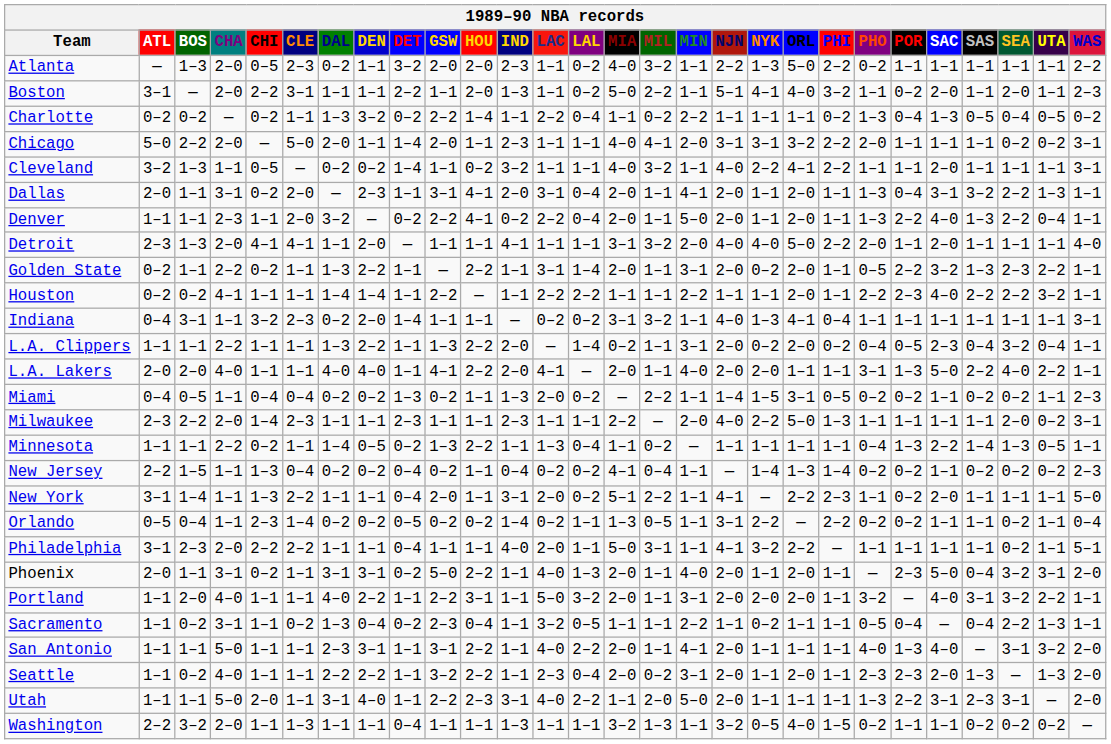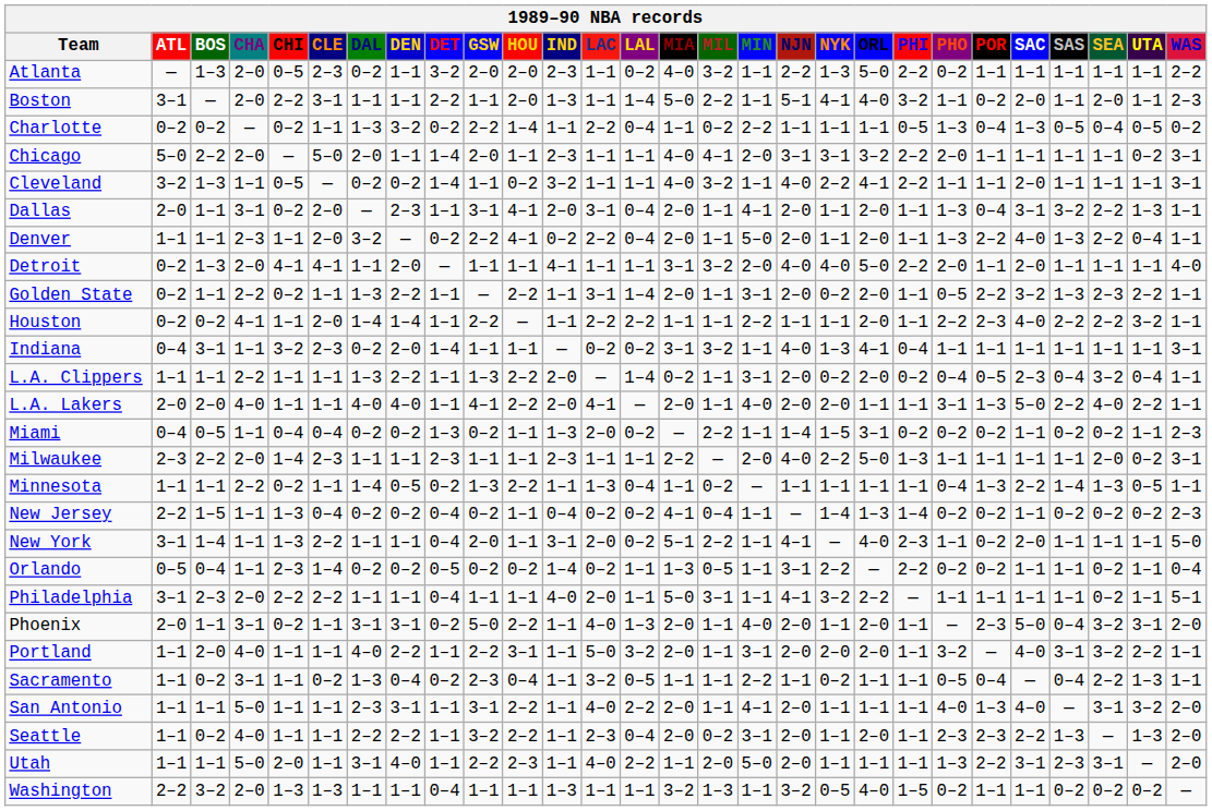 <table class="wikitable" style="font-size:95%; text-align:center;">
 <tr>
 <th colspan=28>1989–90 NBA records</th>
 </tr>
 <tr>
 <th width=100>Team</th>
 <th style="background:#FF0000;color:#FFFFFF;width=35">ATL</th>
 <th style="background:#006400;color:#FFFFFF;width=35">BOS</th>
 <th style="background:#008080;color:#800080;width=35">CHA</th>
 <th style="background:#FF0000;color:#000000;width=35">CHI</th>
 <th style="background:#000080;color:#FF8C00;width=35">CLE</th>
 <th style="background:#008000;color:#00008B;width=35">DAL</th>
 <th style="background:#0000CD;color:#FFD700;width=35">DEN</th>
 <th style="background:#0000FF;color:#FF0000;width=35">DET</th>
 <th style="background:#0000FF;color:#FFD700;width=35">GSW</th>
 <th style="background:#FF0000;color:#FFD700;width=35">HOU</th>
 <th style="background:#000080;color:#FFD700;width=35">IND</th>
 <th style="background:#F9160D;color:#1A2E8B;width=35">LAC</th>
 <th style="background:#800080;color:#FFD700;width=35">LAL</th>
 <th style="background:#000000;color:#8B0000;width=35">MIA</th>
 <th style="background:#006400;color:#B22222;width=35">MIL</th>
 <th style="background:#0000FF;color:#228B22;width=35">MIN</th>
 <th style="background:#B0170C;color:#00056D;width=35">NJN</th>
 <th style="background:#0000FF;color:#FF8C00;width=35">NYK</th>
 <th style="background:#0000FF;color:#000000;width=35">ORL</th>
 <th style="background:#FF0000;color:#0000FF;width=35">PHI</th>
 <th style="background:#800080;color:#FF4500;width=35">PHO</th>
 <th style="background:#000000;color:#FF0000;width=35">POR</th>
 <th style="background:#0000FF;color:#FFFFFF;width=35">SAC</th>
 <th style="background:#000000;color:#C0C0C0;width=35">SAS</th>
 <th style="background:#005831;color:#FFC322;width=35">SEA</th>
 <th style="background:#36004A;color:#FFFF00;width=35">UTA</th>
 <th style="background:#DC143C;color:#0000CD;width=35">WAS</th>
 </tr>
 <tr>
 <td style="text-align:left;"><a href='#'>Atlanta</a></td>
 <td>—</td>
 <td>1–3</td>
 <td>2–0</td>
 <td>0–5</td>
 <td>2–3</td>
 <td>0–2</td>
 <td>1–1</td>
 <td>3–2</td>
 <td>2–0</td>
 <td>2–0</td>
 <td>2–3</td>
 <td>1–1</td>
 <td>0–2</td>
 <td>4–0</td>
 <td>3–2</td>
 <td>1–1</td>
 <td>2–2</td>
 <td>1–3</td>
 <td>5–0</td>
 <td>2–2</td>
 <td>0–2</td>
 <td>1–1</td>
 <td>1–1</td>
 <td>1–1</td>
 <td>1–1</td>
 <td>1–1</td>
 <td>2–2</td>
 </tr>
 <tr>
 <td style="text-align:left;"><a href='#'>Boston</a></td>
 <td>3–1</td>
 <td>—</td>
 <td>2–0</td>
 <td>2–2</td>
 <td>3–1</td>
 <td>1–1</td>
 <td>1–1</td>
 <td>2–2</td>
 <td>1–1</td>
 <td>2–0</td>
 <td>1–3</td>
 <td>1–1</td>
-<td>0–2</td>
+<td>1–4</td>
 <td>5–0</td>
 <td>2–2</td>
 <td>1–1</td>
 <td>5–1</td>
 <td>4–1</td>
 <td>4–0</td>
 <td>3–2</td>
 <td>1–1</td>
 <td>0–2</td>
 <td>2–0</td>
 <td>1–1</td>
 <td>2–0</td>
 <td>1–1</td>
 <td>2–3</td>
 </tr>
 <tr>
 <td style="text-align:left;"><a href='#'>Charlotte</a></td>
 <td>0–2</td>
 <td>0–2</td>
 <td>—</td>
 <td>0–2</td>
 <td>1–1</td>
 <td>1–3</td>
 <td>3–2</td>
 <td>0–2</td>
 <td>2–2</td>
 <td>1–4</td>
 <td>1–1</td>
 <td>2–2</td>
 <td>0–4</td>
 <td>1–1</td>
 <td>0–2</td>
 <td>2–2</td>
 <td>1–1</td>
 <td>1–1</td>
 <td>1–1</td>
-<td>0–2</td>
+<td>0–5</td>
 <td>1–3</td>
 <td>0–4</td>
 <td>1–3</td>
 <td>0–5</td>
 <td>0–4</td>
 <td>0–5</td>
 <td>0–2</td>
 </tr>
 <tr>
 <td style="text-align:left;"><a href='#'>Chicago</a></td>
 <td>5–0</td>
 <td>2–2</td>
 <td>2–0</td>
 <td>—</td>
 <td>5–0</td>
 <td>2–0</td>
 <td>1–1</td>
 <td>1–4</td>
 <td>2–0</td>
 <td>1–1</td>
 <td>2–3</td>
 <td>1–1</td>
 <td>1–1</td>
 <td>4–0</td>
 <td>4–1</td>
 <td>2–0</td>
 <td>3–1</td>
 <td>3–1</td>
 <td>3–2</td>
 <td>2–2</td>
 <td>2–0</td>
 <td>1–1</td>
 <td>1–1</td>
 <td>1–1</td>
-<td>0–2</td>
+<td>1–1</td>
 <td>0–2</td>
 <td>3–1</td>
 </tr>
 <tr>
 <td style="text-align:left;"><a href='#'>Cleveland</a></td>
 <td>3–2</td>
 <td>1–3</td>
 <td>1–1</td>
 <td>0–5</td>
 <td>—</td>
 <td>0–2</td>
 <td>0–2</td>
 <td>1–4</td>
 <td>1–1</td>
 <td>0–2</td>
 <td>3–2</td>
 <td>1–1</td>
 <td>1–1</td>
 <td>4–0</td>
 <td>3–2</td>
 <td>1–1</td>
 <td>4–0</td>
 <td>2–2</td>
 <td>4–1</td>
 <td>2–2</td>
 <td>1–1</td>
 <td>1–1</td>
 <td>2–0</td>
 <td>1–1</td>
 <td>1–1</td>
 <td>1–1</td>
 <td>3–1</td>
 </tr>
 <tr>
 <td style="text-align:left;"><a href='#'>Dallas</a></td>
 <td>2–0</td>
 <td>1–1</td>
 <td>3–1</td>
 <td>0–2</td>
 <td>2–0</td>
 <td>—</td>
 <td>2–3</td>
 <td>1–1</td>
 <td>3–1</td>
 <td>4–1</td>
 <td>2–0</td>
 <td>3–1</td>
 <td>0–4</td>
 <td>2–0</td>
 <td>1–1</td>
 <td>4–1</td>
 <td>2–0</td>
 <td>1–1</td>
 <td>2–0</td>
 <td>1–1</td>
 <td>1–3</td>
 <td>0–4</td>
 <td>3–1</td>
 <td>3–2</td>
 <td>2–2</td>
 <td>1–3</td>
 <td>1–1</td>
 </tr>
 <tr>
 <td style="text-align:left;"><a href='#'>Denver</a></td>
 <td>1–1</td>
 <td>1–1</td>
 <td>2–3</td>
 <td>1–1</td>
 <td>2–0</td>
 <td>3–2</td>
 <td>—</td>
 <td>0–2</td>
 <td>2–2</td>
 <td>4–1</td>
 <td>0–2</td>
 <td>2–2</td>
 <td>0–4</td>
 <td>2–0</td>
 <td>1–1</td>
 <td>5–0</td>
 <td>2–0</td>
 <td>1–1</td>
 <td>2–0</td>
 <td>1–1</td>
 <td>1–3</td>
 <td>2–2</td>
 <td>4–0</td>
 <td>1–3</td>
 <td>2–2</td>
 <td>0–4</td>
 <td>1–1</td>
 </tr>
 <tr>
 <td style="text-align:left;"><a href='#'>Detroit</a></td>
-<td>2–3</td>
+<td>0–2</td>
 <td>1–3</td>
 <td>2–0</td>
 <td>4–1</td>
 <td>4–1</td>
 <td>1–1</td>
 <td>2–0</td>
 <td>—</td>
 <td>1–1</td>
 <td>1–1</td>
 <td>4–1</td>
 <td>1–1</td>
 <td>1–1</td>
 <td>3–1</td>
 <td>3–2</td>
 <td>2–0</td>
 <td>4–0</td>
 <td>4–0</td>
 <td>5–0</td>
 <td>2–2</td>
 <td>2–0</td>
 <td>1–1</td>
 <td>2–0</td>
 <td>1–1</td>
 <td>1–1</td>
 <td>1–1</td>
 <td>4–0</td>
 </tr>
 <tr>
 <td style="text-align:left;"><a href='#'>Golden State</a></td>
 <td>0–2</td>
 <td>1–1</td>
 <td>2–2</td>
 <td>0–2</td>
 <td>1–1</td>
 <td>1–3</td>
 <td>2–2</td>
 <td>1–1</td>
 <td>—</td>
 <td>2–2</td>
 <td>1–1</td>
 <td>3–1</td>
 <td>1–4</td>
 <td>2–0</td>
 <td>1–1</td>
 <td>3–1</td>
 <td>2–0</td>
 <td>0–2</td>
 <td>2–0</td>
 <td>1–1</td>
 <td>0–5</td>
 <td>2–2</td>
 <td>3–2</td>
 <td>1–3</td>
 <td>2–3</td>
 <td>2–2</td>
 <td>1–1</td>
 </tr>
 <tr>
 <td style="text-align:left;"><a href='#'>Houston</a></td>
 <td>0–2</td>
 <td>0–2</td>
 <td>4–1</td>
 <td>1–1</td>
-<td>1–1</td>
+<td>2–0</td>
 <td>1–4</td>
 <td>1–4</td>
 <td>1–1</td>
 <td>2–2</td>
 <td>—</td>
 <td>1–1</td>
 <td>2–2</td>
 <td>2–2</td>
 <td>1–1</td>
 <td>1–1</td>
 <td>2–2</td>
 <td>1–1</td>
 <td>1–1</td>
 <td>2–0</td>
 <td>1–1</td>
 <td>2–2</td>
 <td>2–3</td>
 <td>4–0</td>
 <td>2–2</td>
 <td>2–2</td>
 <td>3–2</td>
 <td>1–1</td>
 </tr>
 <tr>
 <td style="text-align:left;"><a href='#'>Indiana</a></td>
 <td>0–4</td>
 <td>3–1</td>
 <td>1–1</td>
 <td>3–2</td>
 <td>2–3</td>
 <td>0–2</td>
 <td>2–0</td>
 <td>1–4</td>
 <td>1–1</td>
 <td>1–1</td>
 <td>—</td>
 <td>0–2</td>
 <td>0–2</td>
 <td>3–1</td>
 <td>3–2</td>
 <td>1–1</td>
 <td>4–0</td>
 <td>1–3</td>
 <td>4–1</td>
 <td>0–4</td>
 <td>1–1</td>
 <td>1–1</td>
 <td>1–1</td>
 <td>1–1</td>
 <td>1–1</td>
 <td>1–1</td>
 <td>3–1</td>
 </tr>
 <tr>
 <td style="text-align:left;"><a href='#'>L.A. Clippers</a></td>
 <td>1–1</td>
 <td>1–1</td>
 <td>2–2</td>
 <td>1–1</td>
 <td>1–1</td>
 <td>1–3</td>
 <td>2–2</td>
 <td>1–1</td>
 <td>1–3</td>
 <td>2–2</td>
 <td>2–0</td>
 <td>—</td>
 <td>1–4</td>
 <td>0–2</td>
 <td>1–1</td>
 <td>3–1</td>
 <td>2–0</td>
 <td>0–2</td>
 <td>2–0</td>
 <td>0–2</td>
 <td>0–4</td>
 <td>0–5</td>
 <td>2–3</td>
 <td>0–4</td>
 <td>3–2</td>
 <td>0–4</td>
 <td>1–1</td>
 </tr>
 <tr>
 <td style="text-align:left;"><a href='#'>L.A. Lakers</a></td>
 <td>2–0</td>
 <td>2–0</td>
 <td>4–0</td>
 <td>1–1</td>
 <td>1–1</td>
 <td>4–0</td>
 <td>4–0</td>
 <td>1–1</td>
 <td>4–1</td>
 <td>2–2</td>
 <td>2–0</td>
 <td>4–1</td>
 <td>—</td>
 <td>2–0</td>
 <td>1–1</td>
 <td>4–0</td>
 <td>2–0</td>
 <td>2–0</td>
 <td>1–1</td>
 <td>1–1</td>
 <td>3–1</td>
 <td>1–3</td>
 <td>5–0</td>
 <td>2–2</td>
 <td>4–0</td>
 <td>2–2</td>
 <td>1–1</td>
 </tr>
 <tr>
 <td style="text-align:left;"><a href='#'>Miami</a></td>
 <td>0–4</td>
 <td>0–5</td>
 <td>1–1</td>
 <td>0–4</td>
 <td>0–4</td>
 <td>0–2</td>
 <td>0–2</td>
 <td>1–3</td>
 <td>0–2</td>
 <td>1–1</td>
 <td>1–3</td>
 <td>2–0</td>
 <td>0–2</td>
 <td>—</td>
 <td>2–2</td>
 <td>1–1</td>
 <td>1–4</td>
 <td>1–5</td>
 <td>3–1</td>
-<td>0–5</td>
+<td>0–2</td>
 <td>0–2</td>
 <td>0–2</td>
 <td>1–1</td>
 <td>0–2</td>
 <td>0–2</td>
 <td>1–1</td>
 <td>2–3</td>
 </tr>
 <tr>
 <td style="text-align:left;"><a href='#'>Milwaukee</a></td>
 <td>2–3</td>
 <td>2–2</td>
 <td>2–0</td>
 <td>1–4</td>
 <td>2–3</td>
 <td>1–1</td>
 <td>1–1</td>
 <td>2–3</td>
 <td>1–1</td>
 <td>1–1</td>
 <td>2–3</td>
 <td>1–1</td>
 <td>1–1</td>
 <td>2–2</td>
 <td>—</td>
 <td>2–0</td>
 <td>4–0</td>
 <td>2–2</td>
 <td>5–0</td>
 <td>1–3</td>
 <td>1–1</td>
 <td>1–1</td>
 <td>1–1</td>
 <td>1–1</td>
 <td>2–0</td>
 <td>0–2</td>
 <td>3–1</td>
 </tr>
 <tr>
 <td style="text-align:left;"><a href='#'>Minnesota</a></td>
 <td>1–1</td>
 <td>1–1</td>
 <td>2–2</td>
 <td>0–2</td>
 <td>1–1</td>
 <td>1–4</td>
 <td>0–5</td>
 <td>0–2</td>
 <td>1–3</td>
 <td>2–2</td>
 <td>1–1</td>
 <td>1–3</td>
 <td>0–4</td>
 <td>1–1</td>
 <td>0–2</td>
 <td>—</td>
 <td>1–1</td>
 <td>1–1</td>
 <td>1–1</td>
 <td>1–1</td>
 <td>0–4</td>
 <td>1–3</td>
 <td>2–2</td>
 <td>1–4</td>
 <td>1–3</td>
 <td>0–5</td>
 <td>1–1</td>
 </tr>
 <tr>
 <td style="text-align:left;"><a href='#'>New Jersey</a></td>
 <td>2–2</td>
 <td>1–5</td>
 <td>1–1</td>
 <td>1–3</td>
 <td>0–4</td>
 <td>0–2</td>
 <td>0–2</td>
 <td>0–4</td>
 <td>0–2</td>
 <td>1–1</td>
 <td>0–4</td>
 <td>0–2</td>
 <td>0–2</td>
 <td>4–1</td>
 <td>0–4</td>
 <td>1–1</td>
 <td>—</td>
 <td>1–4</td>
 <td>1–3</td>
 <td>1–4</td>
 <td>0–2</td>
 <td>0–2</td>
 <td>1–1</td>
 <td>0–2</td>
 <td>0–2</td>
 <td>0–2</td>
 <td>2–3</td>
 </tr>
 <tr>
 <td style="text-align:left;"><a href='#'>New York</a></td>
 <td>3–1</td>
 <td>1–4</td>
 <td>1–1</td>
 <td>1–3</td>
 <td>2–2</td>
 <td>1–1</td>
 <td>1–1</td>
 <td>0–4</td>
 <td>2–0</td>
 <td>1–1</td>
 <td>3–1</td>
 <td>2–0</td>
 <td>0–2</td>
 <td>5–1</td>
 <td>2–2</td>
 <td>1–1</td>
 <td>4–1</td>
 <td>—</td>
-<td>2–2</td>
+<td>4–0</td>
 <td>2–3</td>
 <td>1–1</td>
 <td>0–2</td>
 <td>2–0</td>
 <td>1–1</td>
 <td>1–1</td>
 <td>1–1</td>
 <td>5–0</td>
 </tr>
 <tr>
 <td style="text-align:left;"><a href='#'>Orlando</a></td>
 <td>0–5</td>
 <td>0–4</td>
 <td>1–1</td>
 <td>2–3</td>
 <td>1–4</td>
 <td>0–2</td>
 <td>0–2</td>
 <td>0–5</td>
 <td>0–2</td>
 <td>0–2</td>
 <td>1–4</td>
 <td>0–2</td>
 <td>1–1</td>
 <td>1–3</td>
 <td>0–5</td>
 <td>1–1</td>
 <td>3–1</td>
 <td>2–2</td>
 <td>—</td>
 <td>2–2</td>
 <td>0–2</td>
 <td>0–2</td>
 <td>1–1</td>
 <td>1–1</td>
 <td>0–2</td>
 <td>1–1</td>
 <td>0–4</td>
 </tr>
 <tr>
 <td style="text-align:left;"><a href='#'>Philadelphia</a></td>
 <td>3–1</td>
 <td>2–3</td>
 <td>2–0</td>
 <td>2–2</td>
 <td>2–2</td>
 <td>1–1</td>
 <td>1–1</td>
 <td>0–4</td>
 <td>1–1</td>
 <td>1–1</td>
 <td>4–0</td>
 <td>2–0</td>
 <td>1–1</td>
 <td>5–0</td>
 <td>3–1</td>
 <td>1–1</td>
 <td>4–1</td>
 <td>3–2</td>
 <td>2–2</td>
 <td>—</td>
 <td>1–1</td>
 <td>1–1</td>
 <td>1–1</td>
 <td>1–1</td>
 <td>0–2</td>
 <td>1–1</td>
 <td>5–1</td>
 </tr>
 <tr>
 <td style="text-align:left;">Phoenix</td>
 <td>2–0</td>
 <td>1–1</td>
 <td>3–1</td>
 <td>0–2</td>
 <td>1–1</td>
 <td>3–1</td>
 <td>3–1</td>
 <td>0–2</td>
 <td>5–0</td>
 <td>2–2</td>
 <td>1–1</td>
 <td>4–0</td>
 <td>1–3</td>
 <td>2–0</td>
 <td>1–1</td>
 <td>4–0</td>
 <td>2–0</td>
 <td>1–1</td>
 <td>2–0</td>
 <td>1–1</td>
 <td>—</td>
 <td>2–3</td>
 <td>5–0</td>
 <td>0–4</td>
 <td>3–2</td>
 <td>3–1</td>
 <td>2–0</td>
 </tr>
 <tr>
 <td style="text-align:left;"><a href='#'>Portland</a></td>
 <td>1–1</td>
 <td>2–0</td>
 <td>4–0</td>
 <td>1–1</td>
 <td>1–1</td>
 <td>4–0</td>
 <td>2–2</td>
 <td>1–1</td>
 <td>2–2</td>
 <td>3–1</td>
 <td>1–1</td>
 <td>5–0</td>
 <td>3–2</td>
 <td>2–0</td>
 <td>1–1</td>
 <td>3–1</td>
 <td>2–0</td>
 <td>2–0</td>
 <td>2–0</td>
 <td>1–1</td>
 <td>3–2</td>
 <td>—</td>
 <td>4–0</td>
 <td>3–1</td>
 <td>3–2</td>
 <td>2–2</td>
 <td>1–1</td>
 </tr>
 <tr>
 <td style="text-align:left;"><a href='#'>Sacramento</a></td>
 <td>1–1</td>
 <td>0–2</td>
 <td>3–1</td>
 <td>1–1</td>
 <td>0–2</td>
 <td>1–3</td>
 <td>0–4</td>
 <td>0–2</td>
 <td>2–3</td>
 <td>0–4</td>
 <td>1–1</td>
 <td>3–2</td>
 <td>0–5</td>
 <td>1–1</td>
 <td>1–1</td>
 <td>2–2</td>
 <td>1–1</td>
 <td>0–2</td>
 <td>1–1</td>
 <td>1–1</td>
 <td>0–5</td>
 <td>0–4</td>
 <td>—</td>
 <td>0–4</td>
 <td>2–2</td>
 <td>1–3</td>
 <td>1–1</td>
 </tr>
 <tr>
 <td style="text-align:left;"><a href='#'>San Antonio</a></td>
 <td>1–1</td>
 <td>1–1</td>
 <td>5–0</td>
 <td>1–1</td>
 <td>1–1</td>
 <td>2–3</td>
 <td>3–1</td>
 <td>1–1</td>
 <td>3–1</td>
 <td>2–2</td>
 <td>1–1</td>
 <td>4–0</td>
 <td>2–2</td>
 <td>2–0</td>
 <td>1–1</td>
 <td>4–1</td>
 <td>2–0</td>
 <td>1–1</td>
 <td>1–1</td>
 <td>1–1</td>
 <td>4–0</td>
 <td>1–3</td>
 <td>4–0</td>
 <td>—</td>
 <td>3–1</td>
 <td>3–2</td>
 <td>2–0</td>
 </tr>
 <tr>
 <td style="text-align:left;"><a href='#'>Seattle</a></td>
 <td>1–1</td>
 <td>0–2</td>
 <td>4–0</td>
 <td>1–1</td>
 <td>1–1</td>
 <td>2–2</td>
 <td>2–2</td>
 <td>1–1</td>
 <td>3–2</td>
 <td>2–2</td>
 <td>1–1</td>
 <td>2–3</td>
 <td>0–4</td>
 <td>2–0</td>
 <td>0–2</td>
 <td>3–1</td>
 <td>2–0</td>
 <td>1–1</td>
 <td>2–0</td>
 <td>1–1</td>
 <td>2–3</td>
 <td>2–3</td>
-<td>2–0</td>
+<td>2–2</td>
 <td>1–3</td>
 <td>—</td>
 <td>1–3</td>
 <td>2–0</td>
 </tr>
 <tr>
 <td style="text-align:left;"><a href='#'>Utah</a></td>
 <td>1–1</td>
 <td>1–1</td>
 <td>5–0</td>
 <td>2–0</td>
 <td>1–1</td>
 <td>3–1</td>
 <td>4–0</td>
 <td>1–1</td>
 <td>2–2</td>
 <td>2–3</td>
-<td>3–1</td>
+<td>1–1</td>
 <td>4–0</td>
 <td>2–2</td>
 <td>1–1</td>
 <td>2–0</td>
 <td>5–0</td>
 <td>2–0</td>
 <td>1–1</td>
 <td>1–1</td>
 <td>1–1</td>
 <td>1–3</td>
 <td>2–2</td>
 <td>3–1</td>
 <td>2–3</td>
 <td>3–1</td>
 <td>—</td>
 <td>2–0</td>
 </tr>
 <tr>
 <td style="text-align:left;"><a href='#'>Washington</a></td>
 <td>2–2</td>
 <td>3–2</td>
 <td>2–0</td>
-<td>1–1</td>
+<td>1–3</td>
 <td>1–3</td>
 <td>1–1</td>
 <td>1–1</td>
 <td>0–4</td>
 <td>1–1</td>
 <td>1–1</td>
 <td>1–3</td>
 <td>1–1</td>
 <td>1–1</td>
 <td>3–2</td>
 <td>1–3</td>
 <td>1–1</td>
 <td>3–2</td>
 <td>0–5</td>
 <td>4–0</td>
 <td>1–5</td>
 <td>0–2</td>
 <td>1–1</td>
 <td>1–1</td>
 <td>0–2</td>
 <td>0–2</td>
 <td>0–2</td>
 <td>—</td>
 </tr>
 </table>
